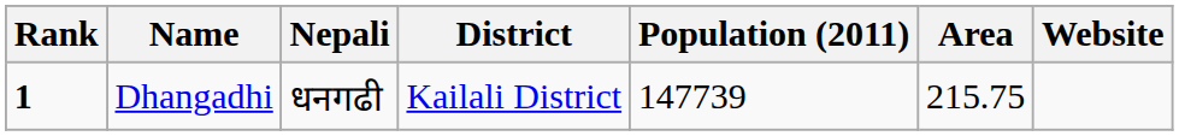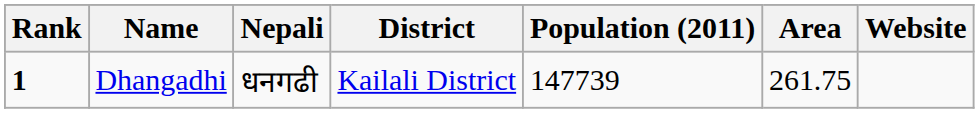 <table class="wikitable sortable">
 <tr>
 <th>Rank</th>
 <th>Name</th>
 <th>Nepali</th>
 <th>District</th>
 <th>Population (2011)</th>
 <th>Area</th>
 <th>Website</th>
 </tr>
 <tr>
 <td><strong>1</strong></td>
 <td><a href='#'>Dhangadhi</a></td>
 <td>धनगढी</td>
 <td><a href='#'>Kailali District</a></td>
 <td>147739</td>
-<td>215.75</td>
+<td>261.75</td>
 <td></td>
 </tr>
 </table>
